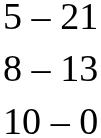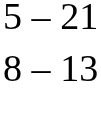 <table style="text-align:center">
 <tr>
 <th width=200></th>
 <th width=100></th>
 <th width=200></th>
 </tr>
 <tr>
 <td align=right></td>
 <td>5 – 21</td>
 <td align=left><strong></strong></td>
 </tr>
 <tr>
 <td align=right></td>
 <td>8 – 13</td>
 <td align=left><strong></strong></td>
 </tr>
-<tr>
-<td align=right><strong></strong></td>
-<td>10 – 0</td>
-<td align=left></td>
-</tr>
 </table>
